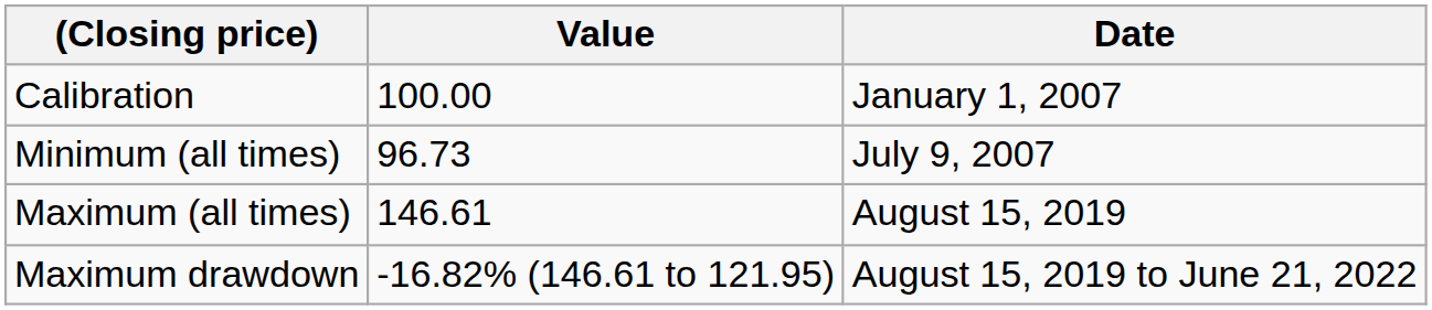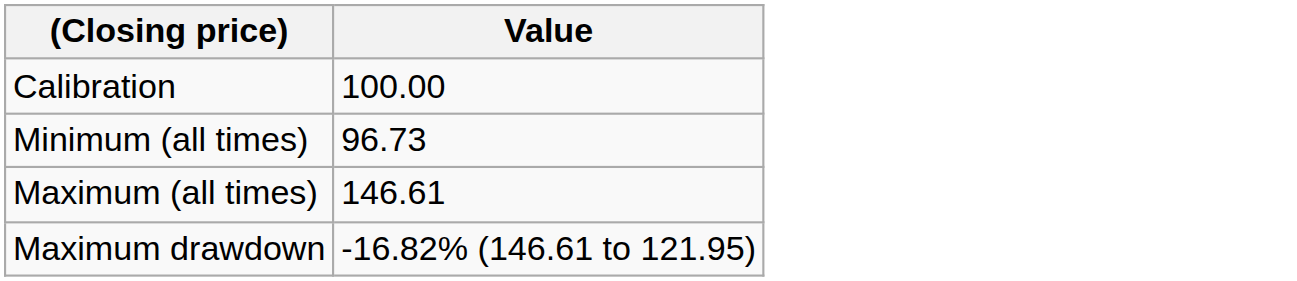 <table class="wikitable">
 <tr>
 <th>(Closing price)</th>
 <th>Value</th>
-<th>Date</th>
 </tr>
 <tr>
 <td>Calibration</td>
 <td>100.00</td>
-<td>January 1, 2007</td>
 </tr>
 <tr>
 <td>Minimum (all times)</td>
 <td>96.73</td>
-<td>July 9, 2007</td>
 </tr>
 <tr>
 <td>Maximum (all times)</td>
 <td>146.61</td>
-<td>August 15, 2019</td>
 </tr>
 <tr>
 <td>Maximum drawdown</td>
 <td>-16.82% (146.61 to 121.95)</td>
-<td>August 15, 2019 to June 21, 2022</td>
 </tr>
 </table>
